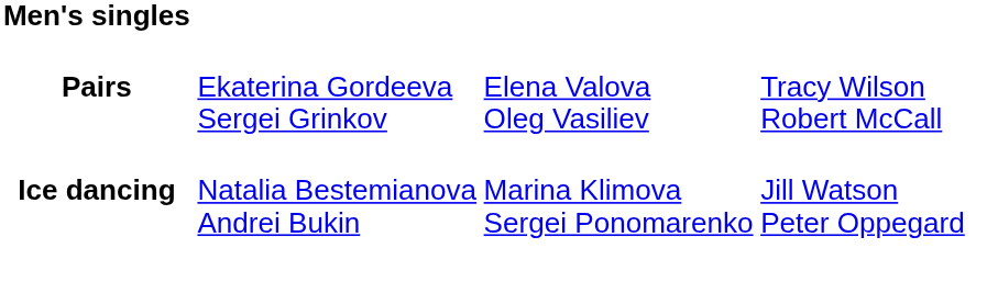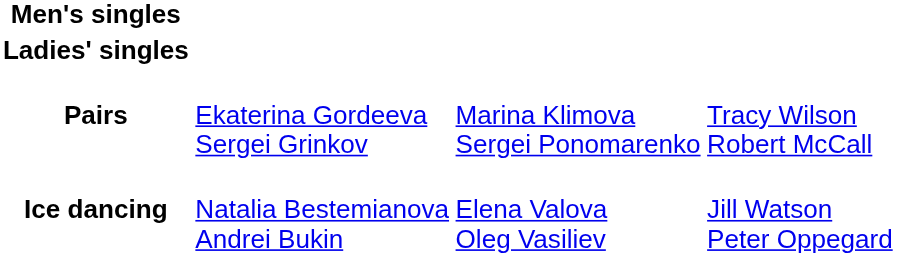 <table>
 <tr>
 <th scope="row">Men's singles<br></th>
 <td></td>
 <td></td>
 <td></td>
 </tr>
 <tr>
+<th scope="row">Ladies' singles<br></th>
+<td></td>
+<td></td>
+<td></td>
+</tr>
+<tr>
 <th scope="row">Pairs<br></th>
 <td><br><a href='#'>Ekaterina Gordeeva</a><br><a href='#'>Sergei Grinkov</a></td>
-<td><br><a href='#'>Elena Valova</a><br><a href='#'>Oleg Vasiliev</a></td>
+<td><br><a href='#'>Marina Klimova</a><br><a href='#'>Sergei Ponomarenko</a></td>
 <td><br><a href='#'>Tracy Wilson</a><br><a href='#'>Robert McCall</a></td>
 </tr>
 <tr>
 <th scope="row">Ice dancing<br></th>
 <td><br><a href='#'>Natalia Bestemianova</a><br><a href='#'>Andrei Bukin</a></td>
-<td><br><a href='#'>Marina Klimova</a><br><a href='#'>Sergei Ponomarenko</a></td>
+<td><br><a href='#'>Elena Valova</a><br><a href='#'>Oleg Vasiliev</a></td>
 <td><br><a href='#'>Jill Watson</a><br><a href='#'>Peter Oppegard</a></td>
 </tr>
 </table>
